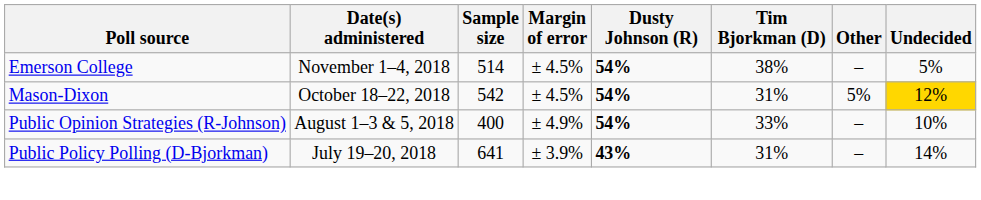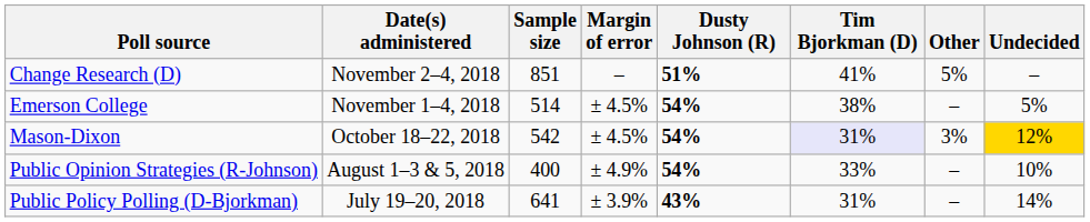 <table class="wikitable">
 <tr valign= bottom>
 <th>Poll source</th>
 <th>Date(s)<br>administered</th>
 <th>Sample<br>size</th>
 <th>Margin<br>of error</th>
 <th style="width:100px;">Dusty<br>Johnson (R)</th>
 <th style="width:100px;">Tim<br>Bjorkman (D)</th>
 <th>Other</th>
 <th>Undecided</th>
+</tr>
+<tr>
+<td><a href='#'>Change Research (D)</a></td>
+<td align=center>November 2–4, 2018</td>
+<td align=center>851</td>
+<td align=center>–</td>
+<td><strong>51%</strong></td>
+<td align=center>41%</td>
+<td align=center>5%</td>
+<td align=center>–</td>
 </tr>
 <tr>
 <td><a href='#'>Emerson College</a></td>
 <td align=center>November 1–4, 2018</td>
 <td align=center>514</td>
 <td align=center>± 4.5%</td>
 <td><strong>54%</strong></td>
 <td align=center>38%</td>
 <td align=center>–</td>
 <td align=center>5%</td>
 </tr>
 <tr>
 <td><a href='#'>Mason-Dixon</a></td>
 <td align=center>October 18–22, 2018</td>
 <td align=center>542</td>
 <td align=center>± 4.5%</td>
 <td><strong>54%</strong></td>
-<td align=center>31%</td>
-<td align=center>5%</td>
+<td align=center style="background: lavender;">31%</td>
+<td align=center>3%</td>
 <td align=center style="background: gold;">12%</td>
 </tr>
 <tr>
 <td><a href='#'>Public Opinion Strategies (R-Johnson)</a></td>
 <td align=center>August 1–3 & 5, 2018</td>
 <td align=center>400</td>
 <td align=center>± 4.9%</td>
 <td><strong>54%</strong></td>
 <td align=center>33%</td>
 <td align=center>–</td>
 <td align=center>10%</td>
 </tr>
 <tr>
 <td><a href='#'>Public Policy Polling (D-Bjorkman)</a></td>
 <td align=center>July 19–20, 2018</td>
 <td align=center>641</td>
 <td align=center>± 3.9%</td>
 <td><strong>43%</strong></td>
 <td align=center>31%</td>
 <td align=center>–</td>
 <td align=center>14%</td>
 </tr>
 </table>
